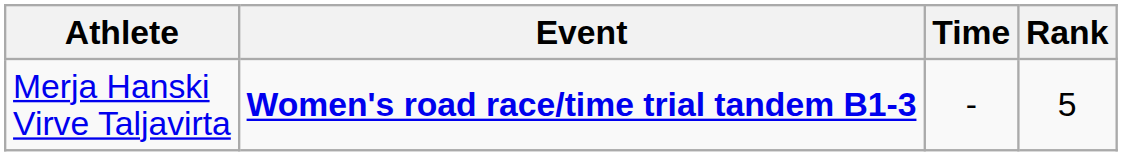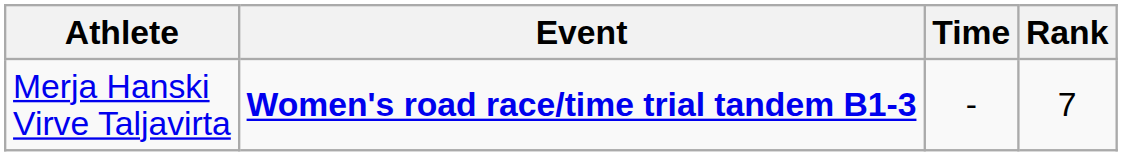 <table class=wikitable style="font-size:90%">
 <tr>
 <th>Athlete</th>
 <th>Event</th>
 <th>Time</th>
 <th>Rank</th>
 </tr>
 <tr>
 <td><a href='#'>Merja Hanski</a><br> <a href='#'>Virve Taljavirta</a></td>
 <td><strong><a href='#'>Women's road race/time trial tandem B1-3</a></strong></td>
 <td style="text-align:center;">-</td>
-<td style="text-align:center;">5</td>
+<td style="text-align:center;">7</td>
 </tr>
 </table>
